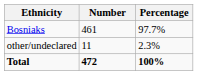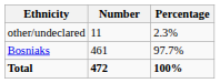 <table class="wikitable">
 <tr>
 <th width="100px">Ethnicity</th>
 <th width="80px">Number</th>
 <th width="80px">Percentage</th>
 </tr>
 <tr>
+<td>other/undeclared</td>
+<td>11</td>
+<td>2.3%</td>
+</tr>
+<tr>
 <td><a href='#'>Bosniaks</a></td>
 <td>461</td>
 <td>97.7%</td>
-</tr>
-<tr>
-<td>other/undeclared</td>
-<td>11</td>
-<td>2.3%</td>
 </tr>
 <tr>
 <td><strong>Total</strong></td>
 <td><strong>472</strong></td>
 <td><strong>100%</strong></td>
 </tr>
 </table>
